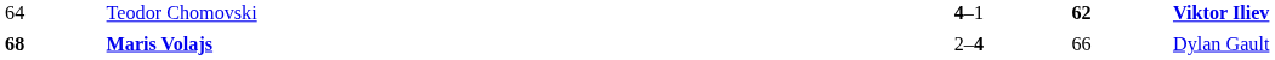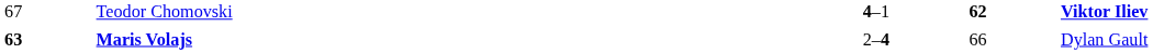 <table width="100%" cellspacing="5">
 <tr>
 <th width=5%></th>
 <th width=40%></th>
 <th width=10%></th>
 <th width=5%></th>
 <th width=40%></th>
 </tr>
 <tr>
-<td>64</td>
+<td>67</td>
 <td> <a href='#'>Teodor Chomovski</a></td>
 <td align="center"><strong>4</strong>–1</td>
 <td><strong>62</strong></td>
 <td> <strong><a href='#'>Viktor Iliev</a></strong></td>
 </tr>
 <tr>
-<td><strong>68</strong></td>
+<td><strong>63</strong></td>
 <td> <strong><a href='#'>Maris Volajs</a></strong></td>
 <td align="center">2–<strong>4</strong></td>
 <td>66</td>
 <td> <a href='#'>Dylan Gault</a></td>
 </tr>
 </table>
